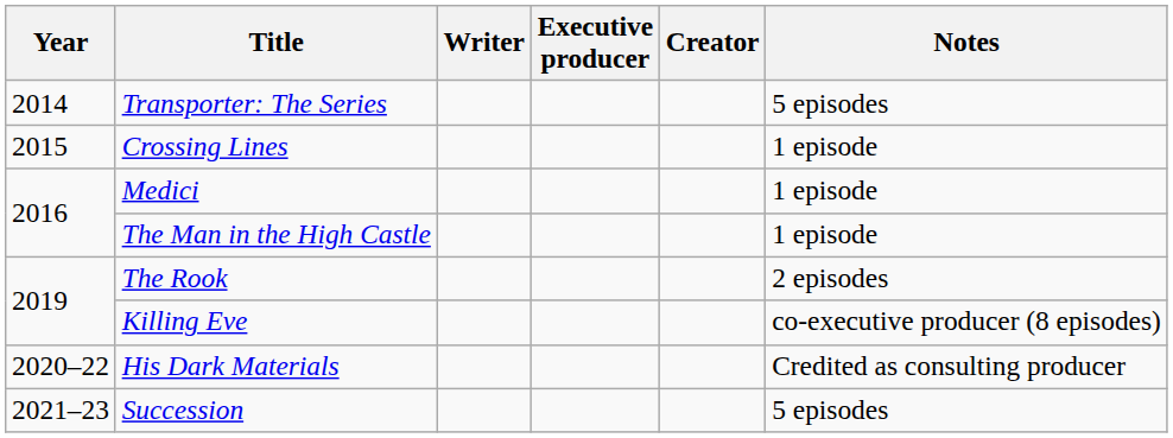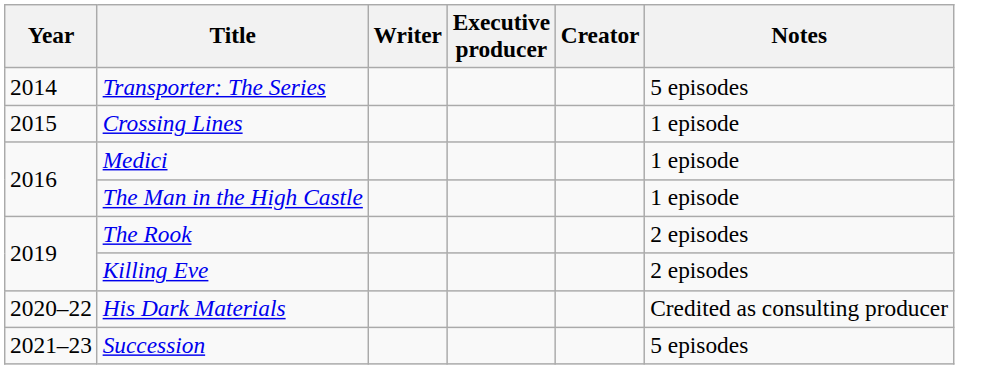 <table class="wikitable">
 <tr>
 <th>Year</th>
 <th>Title</th>
 <th>Writer</th>
 <th>Executive<br>producer</th>
 <th>Creator</th>
 <th>Notes</th>
 </tr>
 <tr>
 <td>2014</td>
 <td><em><a href='#'>Transporter: The Series</a></em></td>
 <td></td>
 <td></td>
 <td></td>
 <td>5 episodes</td>
 </tr>
 <tr>
 <td>2015</td>
 <td><em><a href='#'>Crossing Lines</a></em></td>
 <td></td>
 <td></td>
 <td></td>
 <td>1 episode</td>
 </tr>
 <tr>
 <td rowspan="2">2016</td>
 <td><em><a href='#'>Medici</a></em></td>
 <td></td>
 <td></td>
 <td></td>
 <td>1 episode</td>
 </tr>
 <tr>
 <td><em><a href='#'>The Man in the High Castle</a></em></td>
 <td></td>
 <td></td>
 <td></td>
 <td>1 episode</td>
 </tr>
 <tr>
 <td rowspan="2">2019</td>
 <td><em><a href='#'>The Rook</a></em></td>
 <td></td>
 <td></td>
 <td></td>
 <td>2 episodes</td>
 </tr>
 <tr>
 <td><em><a href='#'>Killing Eve</a></em></td>
 <td></td>
 <td></td>
 <td></td>
-<td>co-executive producer (8 episodes)</td>
+<td>2 episodes</td>
 </tr>
 <tr>
 <td>2020–22</td>
 <td><em><a href='#'>His Dark Materials</a></em></td>
 <td></td>
 <td></td>
 <td></td>
 <td>Credited as consulting producer</td>
 </tr>
 <tr>
 <td>2021–23</td>
 <td><em><a href='#'>Succession</a></em></td>
 <td></td>
 <td></td>
 <td></td>
 <td>5 episodes</td>
 </tr>
 </table>
